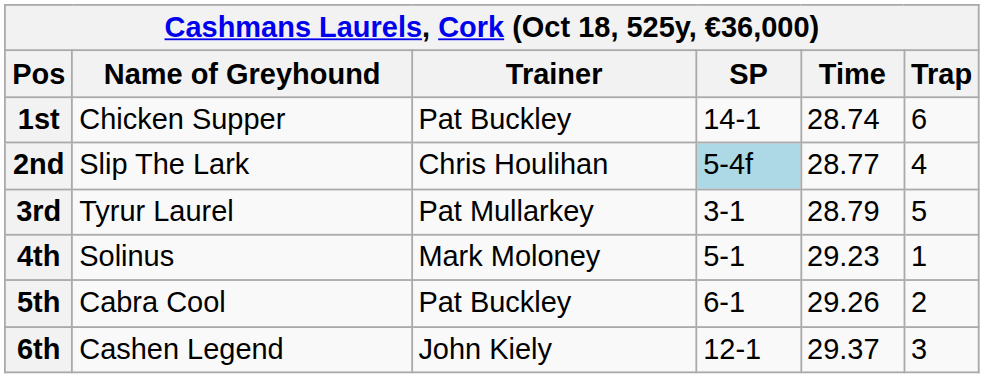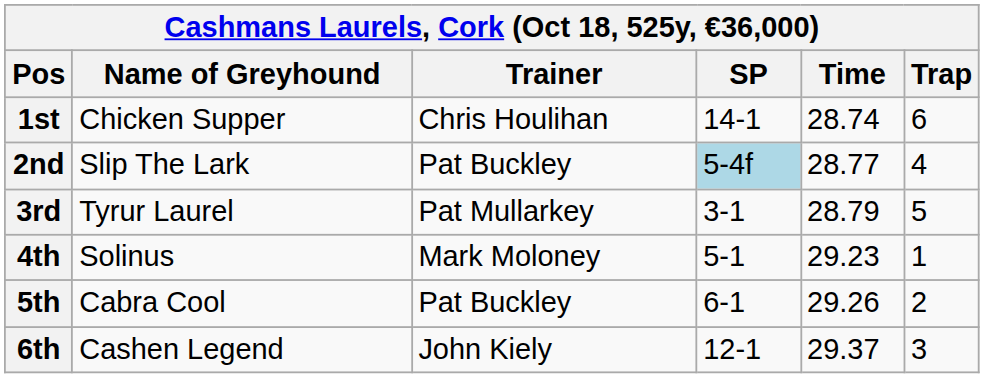 <table class="wikitable">
 <tr>
 <th colspan="6"><a href='#'>Cashmans Laurels</a>, <a href='#'>Cork</a> (Oct 18, 525y, €36,000)</th>
 </tr>
 <tr>
 <th width=30>Pos</th>
 <th width=180>Name of Greyhound</th>
 <th width=150>Trainer</th>
 <th width=50>SP</th>
 <th width=50>Time</th>
 <th width=30>Trap</th>
 </tr>
 <tr>
 <th>1st</th>
 <td>Chicken Supper</td>
-<td>Pat Buckley</td>
+<td>Chris Houlihan</td>
 <td>14-1</td>
 <td>28.74</td>
 <td>6</td>
 </tr>
 <tr>
 <th>2nd</th>
 <td>Slip The Lark</td>
-<td>Chris Houlihan</td>
+<td>Pat Buckley</td>
 <td style="background: lightblue;">5-4f</td>
 <td>28.77</td>
 <td>4</td>
 </tr>
 <tr>
 <th>3rd</th>
 <td>Tyrur Laurel</td>
 <td>Pat Mullarkey</td>
 <td>3-1</td>
 <td>28.79</td>
 <td>5</td>
 </tr>
 <tr>
 <th>4th</th>
 <td>Solinus</td>
 <td>Mark Moloney</td>
 <td>5-1</td>
 <td>29.23</td>
 <td>1</td>
 </tr>
 <tr>
 <th>5th</th>
 <td>Cabra Cool</td>
 <td>Pat Buckley</td>
 <td>6-1</td>
 <td>29.26</td>
 <td>2</td>
 </tr>
 <tr>
 <th>6th</th>
 <td>Cashen Legend</td>
 <td>John Kiely</td>
 <td>12-1</td>
 <td>29.37</td>
 <td>3</td>
 </tr>
 </table>
